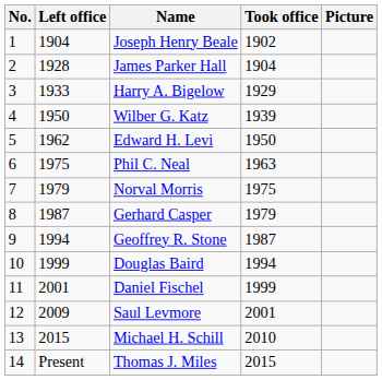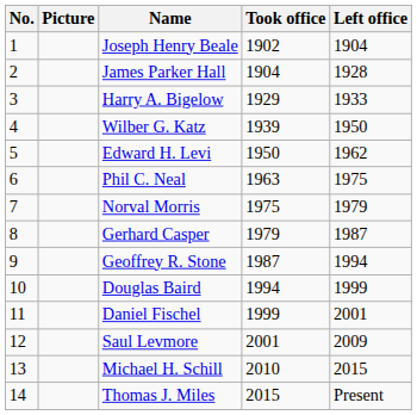 <table class="wikitable">
 <tr>
 <th>No.</th>
-<th>Left office</th>
+<th>Picture</th>
 <th>Name</th>
 <th>Took office</th>
-<th>Picture</th>
+<th>Left office</th>
 </tr>
 <tr>
 <td>1</td>
-<td>1904</td>
+<td></td>
 <td><a href='#'>Joseph Henry Beale</a></td>
 <td>1902</td>
-<td></td>
+<td>1904</td>
 </tr>
 <tr>
 <td>2</td>
-<td>1928</td>
+<td></td>
 <td><a href='#'>James Parker Hall</a></td>
 <td>1904</td>
-<td></td>
+<td>1928</td>
 </tr>
 <tr>
 <td>3</td>
-<td>1933</td>
+<td></td>
 <td><a href='#'>Harry A. Bigelow</a></td>
 <td>1929</td>
-<td></td>
+<td>1933</td>
 </tr>
 <tr>
 <td>4</td>
-<td>1950</td>
+<td></td>
 <td><a href='#'>Wilber G. Katz</a></td>
 <td>1939</td>
-<td></td>
+<td>1950</td>
 </tr>
 <tr>
 <td>5</td>
-<td>1962</td>
+<td></td>
 <td><a href='#'>Edward H. Levi</a></td>
 <td>1950</td>
-<td></td>
+<td>1962</td>
 </tr>
 <tr>
 <td>6</td>
-<td>1975</td>
+<td></td>
 <td><a href='#'>Phil C. Neal</a></td>
 <td>1963</td>
-<td></td>
+<td>1975</td>
 </tr>
 <tr>
 <td>7</td>
-<td>1979</td>
+<td></td>
 <td><a href='#'>Norval Morris</a></td>
 <td>1975</td>
-<td></td>
+<td>1979</td>
 </tr>
 <tr>
 <td>8</td>
-<td>1987</td>
+<td></td>
 <td><a href='#'>Gerhard Casper</a></td>
 <td>1979</td>
-<td></td>
+<td>1987</td>
 </tr>
 <tr>
 <td>9</td>
-<td>1994</td>
+<td></td>
 <td><a href='#'>Geoffrey R. Stone</a></td>
 <td>1987</td>
-<td></td>
+<td>1994</td>
 </tr>
 <tr>
 <td>10</td>
-<td>1999</td>
+<td></td>
 <td><a href='#'>Douglas Baird</a></td>
 <td>1994</td>
-<td></td>
+<td>1999</td>
 </tr>
 <tr>
 <td>11</td>
-<td>2001</td>
+<td></td>
 <td><a href='#'>Daniel Fischel</a></td>
 <td>1999</td>
-<td></td>
+<td>2001</td>
 </tr>
 <tr>
 <td>12</td>
-<td>2009</td>
+<td></td>
 <td><a href='#'>Saul Levmore</a></td>
 <td>2001</td>
-<td></td>
+<td>2009</td>
 </tr>
 <tr>
 <td>13</td>
-<td>2015</td>
+<td></td>
 <td><a href='#'>Michael H. Schill</a></td>
 <td>2010</td>
-<td></td>
+<td>2015</td>
 </tr>
 <tr>
 <td>14</td>
-<td>Present</td>
+<td></td>
 <td><a href='#'>Thomas J. Miles</a></td>
 <td>2015</td>
-<td></td>
+<td>Present</td>
 </tr>
 </table>
